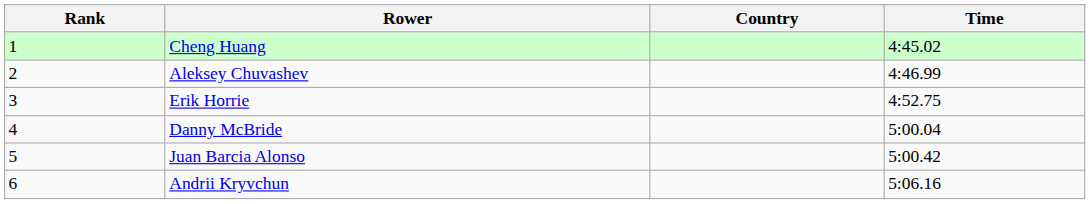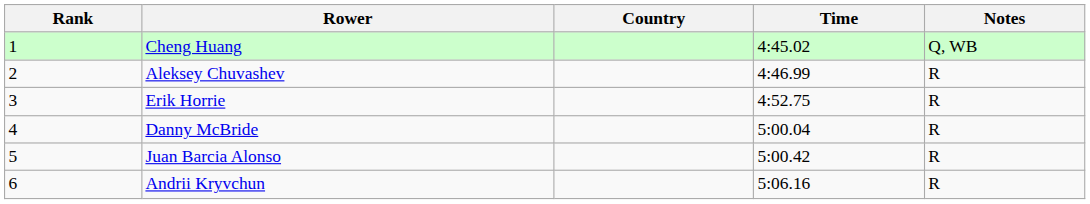 <table class="wikitable" width=50%>
 <tr>
 <th>Rank</th>
 <th>Rower</th>
 <th>Country</th>
 <th>Time</th>
+<th>Notes</th>
 </tr>
 <tr bgcolor=#ccffcc>
 <td>1</td>
 <td><a href='#'>Cheng Huang</a></td>
 <td></td>
 <td>4:45.02</td>
+<td>Q, WB</td>
 </tr>
 <tr>
 <td>2</td>
 <td><a href='#'>Aleksey Chuvashev</a></td>
 <td></td>
 <td>4:46.99</td>
+<td>R</td>
 </tr>
 <tr>
 <td>3</td>
 <td><a href='#'>Erik Horrie</a></td>
 <td></td>
 <td>4:52.75</td>
+<td>R</td>
 </tr>
 <tr>
 <td>4</td>
 <td><a href='#'>Danny McBride</a></td>
 <td></td>
 <td>5:00.04</td>
+<td>R</td>
 </tr>
 <tr>
 <td>5</td>
 <td><a href='#'>Juan Barcia Alonso</a></td>
 <td></td>
 <td>5:00.42</td>
+<td>R</td>
 </tr>
 <tr>
 <td>6</td>
 <td><a href='#'>Andrii Kryvchun</a></td>
 <td></td>
 <td>5:06.16</td>
+<td>R</td>
 </tr>
 </table>
